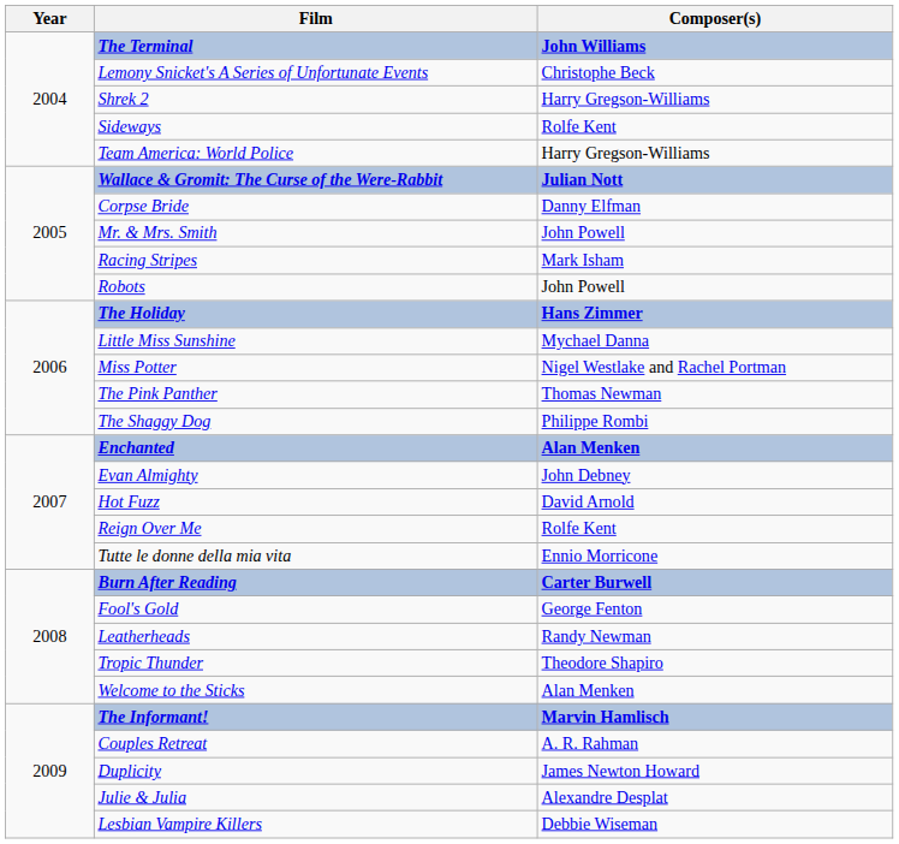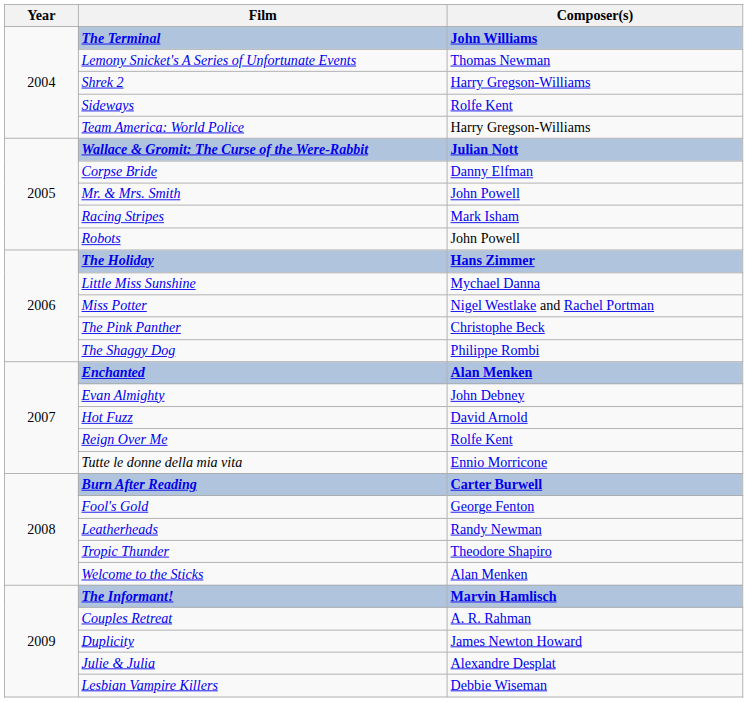 <table class="wikitable" width="95%" cellpadding="5">
 <tr>
 <th width="10%">Year</th>
 <th width="50%">Film</th>
 <th width="40%">Composer(s)</th>
 </tr>
 <tr>
 <td rowspan="5" style="text-align:center;">2004<br></td>
 <td style="background:#B0C4DE;"><strong><em><a href='#'>The Terminal</a></em></strong></td>
 <td style="background:#B0C4DE;"><strong><a href='#'>John Williams</a></strong></td>
 </tr>
 <tr>
 <td><em><a href='#'>Lemony Snicket's A Series of Unfortunate Events</a></em></td>
-<td><a href='#'>Christophe Beck</a></td>
+<td><a href='#'>Thomas Newman</a></td>
 </tr>
 <tr>
 <td><em><a href='#'>Shrek 2</a></em></td>
 <td><a href='#'>Harry Gregson-Williams</a></td>
 </tr>
 <tr>
 <td><em><a href='#'>Sideways</a></em></td>
 <td><a href='#'>Rolfe Kent</a></td>
 </tr>
 <tr>
 <td><em><a href='#'>Team America: World Police</a></em></td>
 <td>Harry Gregson-Williams</td>
 </tr>
 <tr>
 <td rowspan="5" style="text-align:center;">2005<br></td>
 <td style="background:#B0C4DE;"><strong><em><a href='#'>Wallace & Gromit: The Curse of the Were-Rabbit</a></em></strong></td>
 <td style="background:#B0C4DE;"><strong><a href='#'>Julian Nott</a></strong></td>
 </tr>
 <tr>
 <td><em><a href='#'>Corpse Bride</a></em></td>
 <td><a href='#'>Danny Elfman</a></td>
 </tr>
 <tr>
 <td><em><a href='#'>Mr. & Mrs. Smith</a></em></td>
 <td><a href='#'>John Powell</a></td>
 </tr>
 <tr>
 <td><em><a href='#'>Racing Stripes</a></em></td>
 <td><a href='#'>Mark Isham</a></td>
 </tr>
 <tr>
 <td><em><a href='#'>Robots</a></em></td>
 <td>John Powell</td>
 </tr>
 <tr>
 <td rowspan="5" style="text-align:center;">2006<br></td>
 <td style="background:#B0C4DE;"><strong><em><a href='#'>The Holiday</a></em></strong></td>
 <td style="background:#B0C4DE;"><strong><a href='#'>Hans Zimmer</a></strong></td>
 </tr>
 <tr>
 <td><em><a href='#'>Little Miss Sunshine</a></em></td>
 <td><a href='#'>Mychael Danna</a></td>
 </tr>
 <tr>
 <td><em><a href='#'>Miss Potter</a></em></td>
 <td><a href='#'>Nigel Westlake</a> and <a href='#'>Rachel Portman</a></td>
 </tr>
 <tr>
 <td><em><a href='#'>The Pink Panther</a></em></td>
-<td><a href='#'>Thomas Newman</a></td>
+<td><a href='#'>Christophe Beck</a></td>
 </tr>
 <tr>
 <td><em><a href='#'>The Shaggy Dog</a></em></td>
 <td><a href='#'>Philippe Rombi</a></td>
 </tr>
 <tr>
 <td rowspan="5" style="text-align:center;">2007<br></td>
 <td style="background:#B0C4DE;"><strong><em><a href='#'>Enchanted</a></em></strong></td>
 <td style="background:#B0C4DE;"><strong><a href='#'>Alan Menken</a></strong></td>
 </tr>
 <tr>
 <td><em><a href='#'>Evan Almighty</a></em></td>
 <td><a href='#'>John Debney</a></td>
 </tr>
 <tr>
 <td><em><a href='#'>Hot Fuzz</a></em></td>
 <td><a href='#'>David Arnold</a></td>
 </tr>
 <tr>
 <td><em><a href='#'>Reign Over Me</a></em></td>
 <td><a href='#'>Rolfe Kent</a></td>
 </tr>
 <tr>
 <td><em>Tutte le donne della mia vita</em></td>
 <td><a href='#'>Ennio Morricone</a></td>
 </tr>
 <tr>
 <td rowspan="5" style="text-align:center;">2008<br></td>
 <td style="background:#B0C4DE;"><strong><em><a href='#'>Burn After Reading</a></em></strong></td>
 <td style="background:#B0C4DE;"><strong><a href='#'>Carter Burwell</a></strong></td>
 </tr>
 <tr>
 <td><em><a href='#'>Fool's Gold</a></em></td>
 <td><a href='#'>George Fenton</a></td>
 </tr>
 <tr>
 <td><em><a href='#'>Leatherheads</a></em></td>
 <td><a href='#'>Randy Newman</a></td>
 </tr>
 <tr>
 <td><em><a href='#'>Tropic Thunder</a></em></td>
 <td><a href='#'>Theodore Shapiro</a></td>
 </tr>
 <tr>
 <td><em><a href='#'>Welcome to the Sticks</a></em></td>
 <td><a href='#'>Alan Menken</a></td>
 </tr>
 <tr>
 <td rowspan="5" style="text-align:center;">2009<br></td>
 <td style="background:#B0C4DE;"><strong><em><a href='#'>The Informant!</a></em></strong></td>
 <td style="background:#B0C4DE;"><strong><a href='#'>Marvin Hamlisch</a></strong></td>
 </tr>
 <tr>
 <td><em><a href='#'>Couples Retreat</a></em></td>
 <td><a href='#'>A. R. Rahman</a></td>
 </tr>
 <tr>
 <td><em><a href='#'>Duplicity</a></em></td>
 <td><a href='#'>James Newton Howard</a></td>
 </tr>
 <tr>
 <td><em><a href='#'>Julie & Julia</a></em></td>
 <td><a href='#'>Alexandre Desplat</a></td>
 </tr>
 <tr>
 <td><em><a href='#'>Lesbian Vampire Killers</a></em></td>
 <td><a href='#'>Debbie Wiseman</a></td>
 </tr>
 </table>
